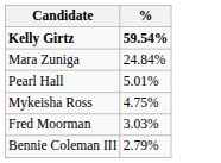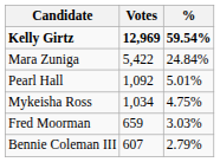 <table class="wikitable sortable">
 <tr>
 <th>Candidate</th>
+<th>Votes</th>
 <th>%</th>
 </tr>
 <tr>
 <td><strong>Kelly Girtz</strong></td>
+<td><strong>12,969</strong></td>
 <td><strong>59.54%</strong></td>
 </tr>
 <tr>
 <td>Mara Zuniga</td>
+<td>5,422</td>
 <td>24.84%</td>
 </tr>
 <tr>
 <td>Pearl Hall</td>
+<td>1,092</td>
 <td>5.01%</td>
 </tr>
 <tr>
 <td>Mykeisha Ross</td>
+<td>1,034</td>
 <td>4.75%</td>
 </tr>
 <tr>
 <td>Fred Moorman</td>
+<td>659</td>
 <td>3.03%</td>
 </tr>
 <tr>
 <td>Bennie Coleman III</td>
+<td>607</td>
 <td>2.79%</td>
 </tr>
 </table>
